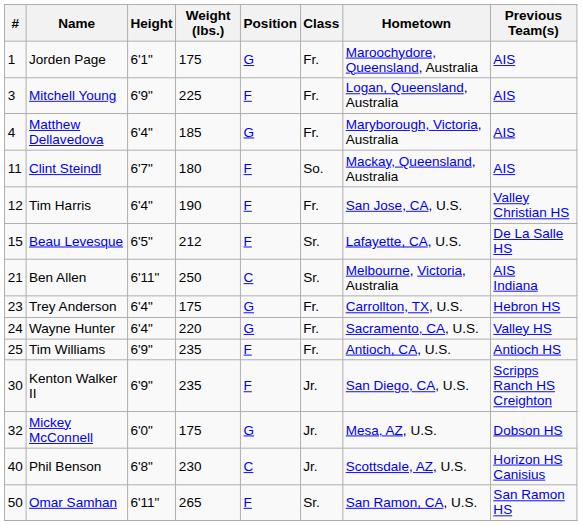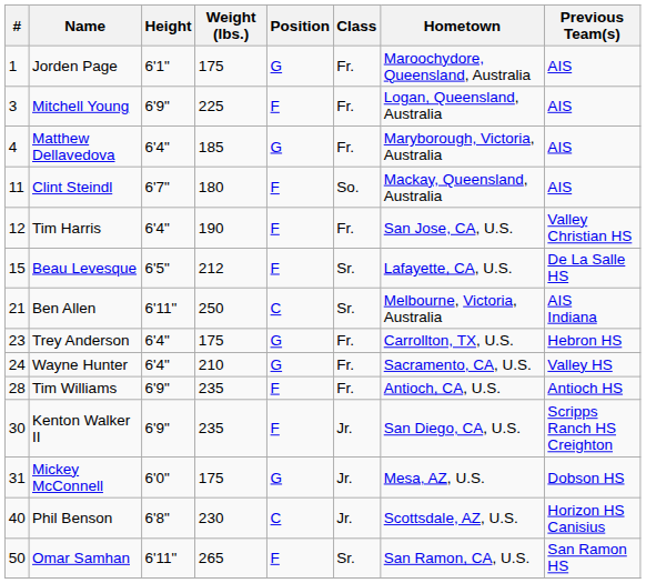 <table class="wikitable" style="font-size: 90%">
 <tr>
 <th>#</th>
 <th>Name</th>
 <th>Height</th>
 <th>Weight (lbs.)</th>
 <th>Position</th>
 <th>Class</th>
 <th>Hometown</th>
 <th>Previous Team(s)</th>
 </tr>
 <tr>
 <td>1</td>
 <td>Jorden Page</td>
 <td>6'1"</td>
 <td>175</td>
 <td><a href='#'>G</a></td>
 <td>Fr.</td>
 <td><a href='#'>Maroochydore, Queensland</a>, Australia</td>
 <td><a href='#'>AIS</a></td>
 </tr>
 <tr>
 <td>3</td>
 <td><a href='#'>Mitchell Young</a></td>
 <td>6'9"</td>
 <td>225</td>
 <td><a href='#'>F</a></td>
 <td>Fr.</td>
 <td><a href='#'>Logan, Queensland</a>, Australia</td>
 <td><a href='#'>AIS</a></td>
 </tr>
 <tr>
 <td>4</td>
 <td><a href='#'>Matthew Dellavedova</a></td>
 <td>6'4"</td>
 <td>185</td>
 <td><a href='#'>G</a></td>
 <td>Fr.</td>
 <td><a href='#'>Maryborough, Victoria</a>, Australia</td>
 <td><a href='#'>AIS</a></td>
 </tr>
 <tr>
 <td>11</td>
 <td><a href='#'>Clint Steindl</a></td>
 <td>6'7"</td>
 <td>180</td>
 <td><a href='#'>F</a></td>
 <td>So.</td>
 <td><a href='#'>Mackay, Queensland</a>, Australia</td>
 <td><a href='#'>AIS</a></td>
 </tr>
 <tr>
 <td>12</td>
 <td>Tim Harris</td>
 <td>6'4"</td>
 <td>190</td>
 <td><a href='#'>F</a></td>
 <td>Fr.</td>
 <td><a href='#'>San Jose, CA</a>, U.S.</td>
 <td><a href='#'>Valley Christian HS</a></td>
 </tr>
 <tr>
 <td>15</td>
 <td><a href='#'>Beau Levesque</a></td>
 <td>6'5"</td>
 <td>212</td>
 <td><a href='#'>F</a></td>
 <td>Sr.</td>
 <td><a href='#'>Lafayette, CA</a>, U.S.</td>
 <td><a href='#'>De La Salle HS</a></td>
 </tr>
 <tr>
 <td>21</td>
 <td>Ben Allen</td>
 <td>6'11"</td>
 <td>250</td>
 <td><a href='#'>C</a></td>
 <td>Sr.</td>
 <td><a href='#'>Melbourne</a>, <a href='#'>Victoria</a>, Australia</td>
 <td><a href='#'>AIS</a><br><a href='#'>Indiana</a></td>
 </tr>
 <tr>
 <td>23</td>
 <td>Trey Anderson</td>
 <td>6'4"</td>
 <td>175</td>
 <td><a href='#'>G</a></td>
 <td>Fr.</td>
 <td><a href='#'>Carrollton, TX</a>, U.S.</td>
 <td><a href='#'>Hebron HS</a></td>
 </tr>
 <tr>
 <td>24</td>
 <td>Wayne Hunter</td>
 <td>6'4"</td>
-<td>220</td>
+<td>210</td>
 <td><a href='#'>G</a></td>
 <td>Fr.</td>
 <td><a href='#'>Sacramento, CA</a>, U.S.</td>
 <td><a href='#'>Valley HS</a></td>
 </tr>
 <tr>
-<td>25</td>
+<td>28</td>
 <td>Tim Williams</td>
 <td>6'9"</td>
 <td>235</td>
 <td><a href='#'>F</a></td>
 <td>Fr.</td>
 <td><a href='#'>Antioch, CA</a>, U.S.</td>
 <td><a href='#'>Antioch HS</a></td>
 </tr>
 <tr>
 <td>30</td>
 <td>Kenton Walker II</td>
 <td>6'9"</td>
 <td>235</td>
 <td><a href='#'>F</a></td>
 <td>Jr.</td>
 <td><a href='#'>San Diego, CA</a>, U.S.</td>
 <td><a href='#'>Scripps Ranch HS</a><br><a href='#'>Creighton</a></td>
 </tr>
 <tr>
-<td>32</td>
+<td>31</td>
 <td><a href='#'>Mickey McConnell</a></td>
 <td>6'0"</td>
 <td>175</td>
 <td><a href='#'>G</a></td>
 <td>Jr.</td>
 <td><a href='#'>Mesa, AZ</a>, U.S.</td>
 <td><a href='#'>Dobson HS</a></td>
 </tr>
 <tr>
 <td>40</td>
 <td>Phil Benson</td>
 <td>6'8"</td>
 <td>230</td>
 <td><a href='#'>C</a></td>
 <td>Jr.</td>
 <td><a href='#'>Scottsdale, AZ</a>, U.S.</td>
 <td><a href='#'>Horizon HS</a><br><a href='#'>Canisius</a></td>
 </tr>
 <tr>
 <td>50</td>
 <td><a href='#'>Omar Samhan</a></td>
 <td>6'11"</td>
 <td>265</td>
 <td><a href='#'>F</a></td>
 <td>Sr.</td>
 <td><a href='#'>San Ramon, CA</a>, U.S.</td>
 <td><a href='#'>San Ramon HS</a></td>
 </tr>
 <tr>
 </tr>
 </table>
